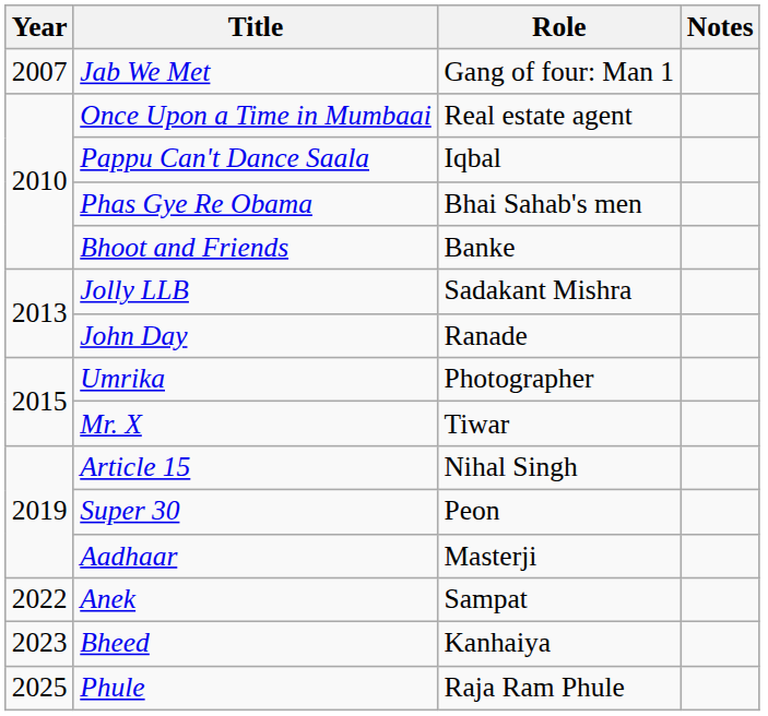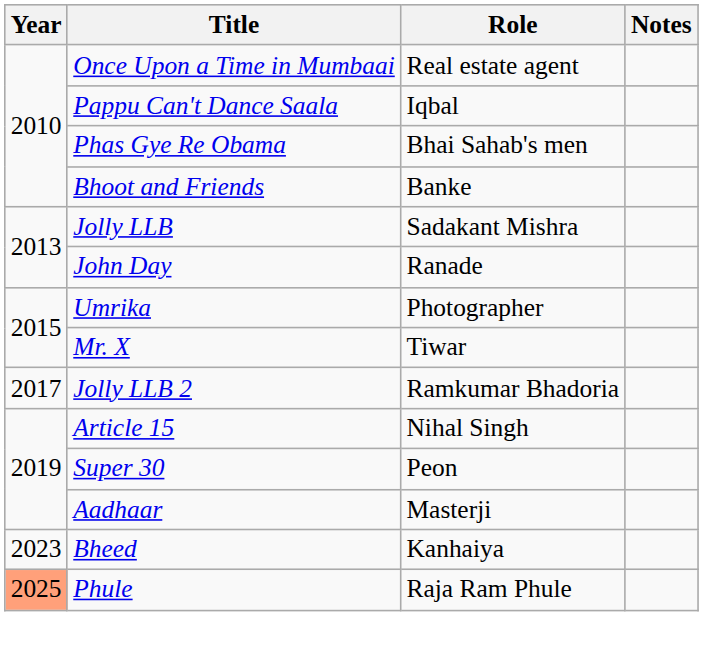 <table class="wikitable">
 <tr>
 <th scope="col">Year</th>
 <th scope="col">Title</th>
 <th scope="col">Role</th>
 <th scope="col">Notes</th>
-</tr>
-<tr>
-<td>2007</td>
-<td><em><a href='#'>Jab We Met</a></em></td>
-<td>Gang of four: Man 1</td>
-<td></td>
 </tr>
 <tr>
 <td rowspan="4">2010</td>
 <td><em><a href='#'>Once Upon a Time in Mumbaai</a></em></td>
 <td>Real estate agent</td>
 <td></td>
 </tr>
 <tr>
 <td><em><a href='#'>Pappu Can't Dance Saala</a></em></td>
 <td>Iqbal</td>
 <td></td>
 </tr>
 <tr>
 <td><em><a href='#'>Phas Gye Re Obama</a></em></td>
 <td>Bhai Sahab's men</td>
 <td></td>
 </tr>
 <tr>
 <td><em><a href='#'>Bhoot and Friends</a></em></td>
 <td>Banke</td>
 <td></td>
 </tr>
 <tr>
 <td rowspan="2">2013</td>
 <td><em><a href='#'>Jolly LLB</a></em></td>
 <td>Sadakant Mishra</td>
 <td></td>
 </tr>
 <tr>
 <td><em><a href='#'>John Day</a></em></td>
 <td>Ranade</td>
 <td></td>
 </tr>
 <tr>
 <td rowspan="2">2015</td>
 <td><em><a href='#'>Umrika</a></em></td>
 <td>Photographer</td>
 <td></td>
 </tr>
 <tr>
 <td><em><a href='#'>Mr. X</a></em></td>
 <td>Tiwar</td>
 <td></td>
 </tr>
 <tr>
+<td>2017</td>
+<td><em><a href='#'>Jolly LLB 2</a></em></td>
+<td>Ramkumar Bhadoria</td>
+<td></td>
+</tr>
+<tr>
 <td rowspan="3">2019</td>
 <td><em><a href='#'>Article 15</a></em></td>
 <td>Nihal Singh</td>
 <td></td>
 </tr>
 <tr>
 <td><em><a href='#'>Super 30</a></em></td>
 <td>Peon</td>
 <td></td>
 </tr>
 <tr>
 <td><em><a href='#'>Aadhaar</a></em></td>
 <td>Masterji</td>
 <td></td>
 </tr>
 <tr>
-<td>2022</td>
-<td><em><a href='#'>Anek</a></em></td>
-<td>Sampat</td>
-<td></td>
-</tr>
-<tr>
 <td>2023</td>
 <td><em><a href='#'>Bheed</a></em></td>
 <td>Kanhaiya</td>
 <td></td>
 </tr>
 <tr>
-<td>2025</td>
+<td style="background: lightsalmon;">2025</td>
 <td><em><a href='#'>Phule</a></em></td>
 <td>Raja Ram Phule</td>
 </tr>
 </table>
